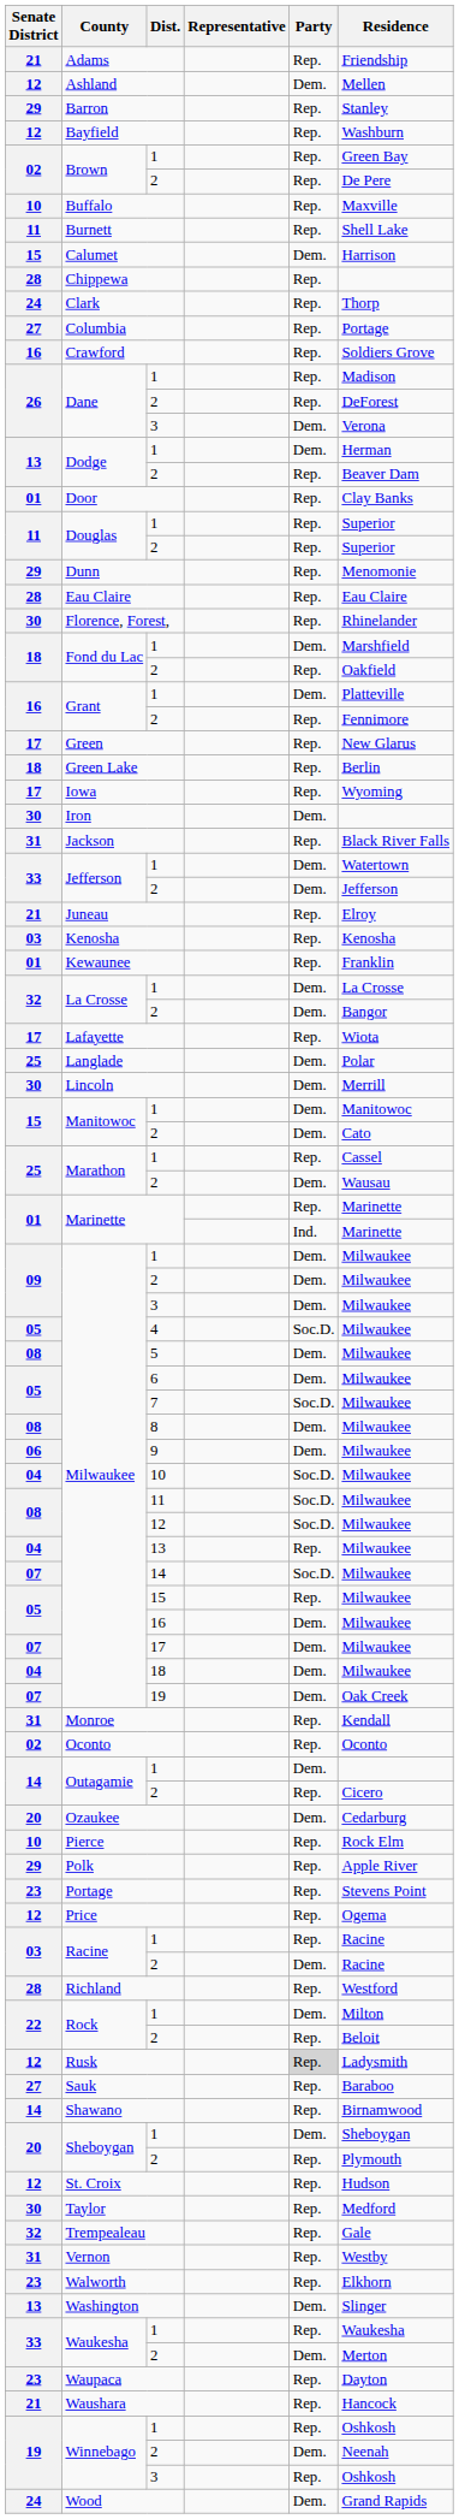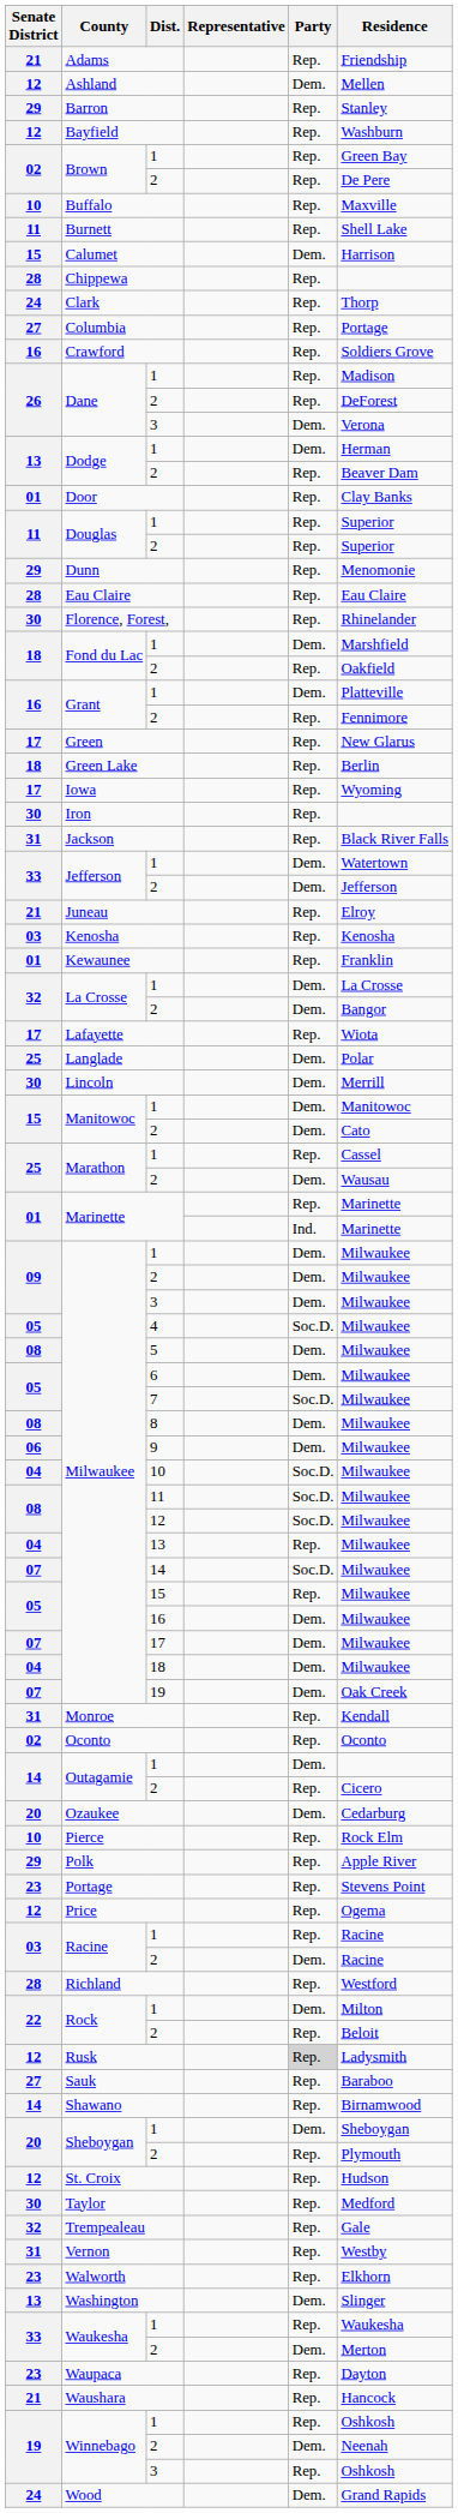 <table class="wikitable sortable">
 <tr>
 <th>Senate<br>District</th>
 <th>County</th>
 <th>Dist.</th>
 <th>Representative</th>
 <th>Party</th>
 <th>Residence</th>
 </tr>
 <tr>
 <th><a href='#'>21</a></th>
 <td text-align="left" colspan="2"><a href='#'>Adams</a> </td>
 <td></td>
 <td>Rep.</td>
 <td><a href='#'>Friendship</a></td>
 </tr>
 <tr>
 <th><a href='#'>12</a></th>
 <td text-align="left" colspan="2"><a href='#'>Ashland</a></td>
 <td></td>
 <td>Dem.</td>
 <td><a href='#'>Mellen</a></td>
 </tr>
 <tr>
 <th><a href='#'>29</a></th>
 <td text-align="left" colspan="2"><a href='#'>Barron</a></td>
 <td></td>
 <td>Rep.</td>
 <td><a href='#'>Stanley</a></td>
 </tr>
 <tr>
 <th><a href='#'>12</a></th>
 <td text-align="left" colspan="2"><a href='#'>Bayfield</a></td>
 <td></td>
 <td>Rep.</td>
 <td><a href='#'>Washburn</a></td>
 </tr>
 <tr>
 <th rowspan="2"><a href='#'>02</a></th>
 <td text-align="left" rowspan="2"><a href='#'>Brown</a></td>
 <td>1</td>
 <td></td>
 <td>Rep.</td>
 <td><a href='#'>Green Bay</a></td>
 </tr>
 <tr>
 <td>2</td>
 <td></td>
 <td>Rep.</td>
 <td><a href='#'>De Pere</a></td>
 </tr>
 <tr>
 <th><a href='#'>10</a></th>
 <td text-align="left" colspan="2"><a href='#'>Buffalo</a> </td>
 <td></td>
 <td>Rep.</td>
 <td><a href='#'>Maxville</a></td>
 </tr>
 <tr>
 <th><a href='#'>11</a></th>
 <td text-align="left" colspan="2"><a href='#'>Burnett</a> </td>
 <td></td>
 <td>Rep.</td>
 <td><a href='#'>Shell Lake</a></td>
 </tr>
 <tr>
 <th><a href='#'>15</a></th>
 <td text-align="left" colspan="2"><a href='#'>Calumet</a></td>
 <td></td>
 <td>Dem.</td>
 <td><a href='#'>Harrison</a></td>
 </tr>
 <tr>
 <th><a href='#'>28</a></th>
 <td text-align="left" colspan="2"><a href='#'>Chippewa</a></td>
 <td></td>
 <td>Rep.</td>
 <td></td>
 </tr>
 <tr>
 <th><a href='#'>24</a></th>
 <td text-align="left" colspan="2"><a href='#'>Clark</a></td>
 <td></td>
 <td>Rep.</td>
 <td><a href='#'>Thorp</a></td>
 </tr>
 <tr>
 <th><a href='#'>27</a></th>
 <td text-align="left" colspan="2"><a href='#'>Columbia</a></td>
 <td></td>
 <td>Rep.</td>
 <td><a href='#'>Portage</a></td>
 </tr>
 <tr>
 <th><a href='#'>16</a></th>
 <td text-align="left" colspan="2"><a href='#'>Crawford</a></td>
 <td></td>
 <td>Rep.</td>
 <td><a href='#'>Soldiers Grove</a></td>
 </tr>
 <tr>
 <th rowspan="3"><a href='#'>26</a></th>
 <td text-align="left" rowspan="3"><a href='#'>Dane</a></td>
 <td>1</td>
 <td></td>
 <td>Rep.</td>
 <td><a href='#'>Madison</a></td>
 </tr>
 <tr>
 <td>2</td>
 <td></td>
 <td>Rep.</td>
 <td><a href='#'>DeForest</a></td>
 </tr>
 <tr>
 <td>3</td>
 <td></td>
 <td>Dem.</td>
 <td><a href='#'>Verona</a></td>
 </tr>
 <tr>
 <th rowspan="2"><a href='#'>13</a></th>
 <td text-align="left" rowspan="2"><a href='#'>Dodge</a></td>
 <td>1</td>
 <td></td>
 <td>Dem.</td>
 <td><a href='#'>Herman</a></td>
 </tr>
 <tr>
 <td>2</td>
 <td></td>
 <td>Rep.</td>
 <td><a href='#'>Beaver Dam</a></td>
 </tr>
 <tr>
 <th><a href='#'>01</a></th>
 <td text-align="left" colspan="2"><a href='#'>Door</a></td>
 <td></td>
 <td>Rep.</td>
 <td><a href='#'>Clay Banks</a></td>
 </tr>
 <tr>
 <th rowspan="2"><a href='#'>11</a></th>
 <td text-align="left" rowspan="2"><a href='#'>Douglas</a></td>
 <td>1</td>
 <td></td>
 <td>Rep.</td>
 <td><a href='#'>Superior</a></td>
 </tr>
 <tr>
 <td>2</td>
 <td></td>
 <td>Rep.</td>
 <td><a href='#'>Superior</a></td>
 </tr>
 <tr>
 <th><a href='#'>29</a></th>
 <td text-align="left" colspan="2"><a href='#'>Dunn</a></td>
 <td></td>
 <td>Rep.</td>
 <td><a href='#'>Menomonie</a></td>
 </tr>
 <tr>
 <th><a href='#'>28</a></th>
 <td text-align="left" colspan="2"><a href='#'>Eau Claire</a></td>
 <td></td>
 <td>Rep.</td>
 <td><a href='#'>Eau Claire</a></td>
 </tr>
 <tr>
 <th><a href='#'>30</a></th>
 <td text-align="left" colspan="2"><a href='#'>Florence</a>, <a href='#'>Forest</a>, </td>
 <td></td>
 <td>Rep.</td>
 <td><a href='#'>Rhinelander</a></td>
 </tr>
 <tr>
 <th rowspan="2"><a href='#'>18</a></th>
 <td text-align="left" rowspan="2"><a href='#'>Fond du Lac</a></td>
 <td>1</td>
 <td></td>
 <td>Dem.</td>
 <td><a href='#'>Marshfield</a></td>
 </tr>
 <tr>
 <td>2</td>
 <td></td>
 <td>Rep.</td>
 <td><a href='#'>Oakfield</a></td>
 </tr>
 <tr>
 <th rowspan="2"><a href='#'>16</a></th>
 <td text-align="left" rowspan="2"><a href='#'>Grant</a></td>
 <td>1</td>
 <td></td>
 <td>Dem.</td>
 <td><a href='#'>Platteville</a></td>
 </tr>
 <tr>
 <td>2</td>
 <td></td>
 <td>Rep.</td>
 <td><a href='#'>Fennimore</a></td>
 </tr>
 <tr>
 <th><a href='#'>17</a></th>
 <td text-align="left" colspan="2"><a href='#'>Green</a></td>
 <td></td>
 <td>Rep.</td>
 <td><a href='#'>New Glarus</a></td>
 </tr>
 <tr>
 <th><a href='#'>18</a></th>
 <td text-align="left" colspan="2"><a href='#'>Green Lake</a></td>
 <td></td>
 <td>Rep.</td>
 <td><a href='#'>Berlin</a></td>
 </tr>
 <tr>
 <th><a href='#'>17</a></th>
 <td text-align="left" colspan="2"><a href='#'>Iowa</a></td>
 <td></td>
 <td>Rep.</td>
 <td><a href='#'>Wyoming</a></td>
 </tr>
 <tr>
 <th><a href='#'>30</a></th>
 <td text-align="left" colspan="2"><a href='#'>Iron</a> </td>
 <td></td>
-<td>Dem.</td>
+<td>Rep.</td>
 <td></td>
 </tr>
 <tr>
 <th><a href='#'>31</a></th>
 <td text-align="left" colspan="2"><a href='#'>Jackson</a></td>
 <td></td>
 <td>Rep.</td>
 <td><a href='#'>Black River Falls</a></td>
 </tr>
 <tr>
 <th rowspan="2"><a href='#'>33</a></th>
 <td text-align="left" rowspan="2"><a href='#'>Jefferson</a></td>
 <td>1</td>
 <td></td>
 <td>Dem.</td>
 <td><a href='#'>Watertown</a></td>
 </tr>
 <tr>
 <td>2</td>
 <td></td>
 <td>Dem.</td>
 <td><a href='#'>Jefferson</a></td>
 </tr>
 <tr>
 <th><a href='#'>21</a></th>
 <td text-align="left" colspan="2"><a href='#'>Juneau</a></td>
 <td></td>
 <td>Rep.</td>
 <td><a href='#'>Elroy</a></td>
 </tr>
 <tr>
 <th><a href='#'>03</a></th>
 <td text-align="left" colspan="2"><a href='#'>Kenosha</a></td>
 <td></td>
 <td>Rep.</td>
 <td><a href='#'>Kenosha</a></td>
 </tr>
 <tr>
 <th><a href='#'>01</a></th>
 <td text-align="left" colspan="2"><a href='#'>Kewaunee</a></td>
 <td></td>
 <td>Rep.</td>
 <td><a href='#'>Franklin</a></td>
 </tr>
 <tr>
 <th rowspan="2"><a href='#'>32</a></th>
 <td text-align="left" rowspan="2"><a href='#'>La Crosse</a></td>
 <td>1</td>
 <td></td>
 <td>Dem.</td>
 <td><a href='#'>La Crosse</a></td>
 </tr>
 <tr>
 <td>2</td>
 <td></td>
 <td>Dem.</td>
 <td><a href='#'>Bangor</a></td>
 </tr>
 <tr>
 <th><a href='#'>17</a></th>
 <td text-align="left" colspan="2"><a href='#'>Lafayette</a></td>
 <td></td>
 <td>Rep.</td>
 <td><a href='#'>Wiota</a></td>
 </tr>
 <tr>
 <th><a href='#'>25</a></th>
 <td text-align="left" colspan="2"><a href='#'>Langlade</a></td>
 <td></td>
 <td>Dem.</td>
 <td><a href='#'>Polar</a></td>
 </tr>
 <tr>
 <th><a href='#'>30</a></th>
 <td text-align="left" colspan="2"><a href='#'>Lincoln</a></td>
 <td></td>
 <td>Dem.</td>
 <td><a href='#'>Merrill</a></td>
 </tr>
 <tr>
 <th rowspan="2"><a href='#'>15</a></th>
 <td text-align="left" rowspan="2"><a href='#'>Manitowoc</a></td>
 <td>1</td>
 <td></td>
 <td>Dem.</td>
 <td><a href='#'>Manitowoc</a></td>
 </tr>
 <tr>
 <td>2</td>
 <td></td>
 <td>Dem.</td>
 <td><a href='#'>Cato</a></td>
 </tr>
 <tr>
 <th rowspan="2"><a href='#'>25</a></th>
 <td text-align="left" rowspan="2"><a href='#'>Marathon</a></td>
 <td>1</td>
 <td></td>
 <td>Rep.</td>
 <td><a href='#'>Cassel</a></td>
 </tr>
 <tr>
 <td>2</td>
 <td></td>
 <td>Dem.</td>
 <td><a href='#'>Wausau</a></td>
 </tr>
 <tr>
 <th rowspan="2"><a href='#'>01</a></th>
 <td rowspan="2" text-align="left" colspan="2"><a href='#'>Marinette</a></td>
 <td> </td>
 <td>Rep.</td>
 <td><a href='#'>Marinette</a></td>
 </tr>
 <tr>
 <td> </td>
 <td>Ind.</td>
 <td><a href='#'>Marinette</a></td>
 </tr>
 <tr>
 <th rowspan="3"><a href='#'>09</a></th>
 <td text-align="left" rowspan="19"><a href='#'>Milwaukee</a></td>
 <td>1</td>
 <td></td>
 <td>Dem.</td>
 <td><a href='#'>Milwaukee</a></td>
 </tr>
 <tr>
 <td>2</td>
 <td></td>
 <td>Dem.</td>
 <td><a href='#'>Milwaukee</a></td>
 </tr>
 <tr>
 <td>3</td>
 <td></td>
 <td>Dem.</td>
 <td><a href='#'>Milwaukee</a></td>
 </tr>
 <tr>
 <th><a href='#'>05</a></th>
 <td>4</td>
 <td></td>
 <td>Soc.D.</td>
 <td><a href='#'>Milwaukee</a></td>
 </tr>
 <tr>
 <th><a href='#'>08</a></th>
 <td>5</td>
 <td></td>
 <td>Dem.</td>
 <td><a href='#'>Milwaukee</a></td>
 </tr>
 <tr>
 <th rowspan="2"><a href='#'>05</a></th>
 <td>6</td>
 <td></td>
 <td>Dem.</td>
 <td><a href='#'>Milwaukee</a></td>
 </tr>
 <tr>
 <td>7</td>
 <td></td>
 <td>Soc.D.</td>
 <td><a href='#'>Milwaukee</a></td>
 </tr>
 <tr>
 <th><a href='#'>08</a></th>
 <td>8</td>
 <td></td>
 <td>Dem.</td>
 <td><a href='#'>Milwaukee</a></td>
 </tr>
 <tr>
 <th><a href='#'>06</a></th>
 <td>9</td>
 <td></td>
 <td>Dem.</td>
 <td><a href='#'>Milwaukee</a></td>
 </tr>
 <tr>
 <th><a href='#'>04</a></th>
 <td>10</td>
 <td></td>
 <td>Soc.D.</td>
 <td><a href='#'>Milwaukee</a></td>
 </tr>
 <tr>
 <th rowspan="2"><a href='#'>08</a></th>
 <td>11</td>
 <td></td>
 <td>Soc.D.</td>
 <td><a href='#'>Milwaukee</a></td>
 </tr>
 <tr>
 <td>12</td>
 <td></td>
 <td>Soc.D.</td>
 <td><a href='#'>Milwaukee</a></td>
 </tr>
 <tr>
 <th><a href='#'>04</a></th>
 <td>13</td>
 <td></td>
 <td>Rep.</td>
 <td><a href='#'>Milwaukee</a></td>
 </tr>
 <tr>
 <th><a href='#'>07</a></th>
 <td>14</td>
 <td></td>
 <td>Soc.D.</td>
 <td><a href='#'>Milwaukee</a></td>
 </tr>
 <tr>
 <th rowspan="2"><a href='#'>05</a></th>
 <td>15</td>
 <td></td>
 <td>Rep.</td>
 <td><a href='#'>Milwaukee</a></td>
 </tr>
 <tr>
 <td>16</td>
 <td></td>
 <td>Dem.</td>
 <td><a href='#'>Milwaukee</a></td>
 </tr>
 <tr>
 <th><a href='#'>07</a></th>
 <td>17</td>
 <td></td>
 <td>Dem.</td>
 <td><a href='#'>Milwaukee</a></td>
 </tr>
 <tr>
 <th><a href='#'>04</a></th>
 <td>18</td>
 <td></td>
 <td>Dem.</td>
 <td><a href='#'>Milwaukee</a></td>
 </tr>
 <tr>
 <th><a href='#'>07</a></th>
 <td>19</td>
 <td></td>
 <td>Dem.</td>
 <td><a href='#'>Oak Creek</a></td>
 </tr>
 <tr>
 <th><a href='#'>31</a></th>
 <td text-align="left" colspan="2"><a href='#'>Monroe</a></td>
 <td></td>
 <td>Rep.</td>
 <td><a href='#'>Kendall</a></td>
 </tr>
 <tr>
 <th><a href='#'>02</a></th>
 <td text-align="left" colspan="2"><a href='#'>Oconto</a></td>
 <td></td>
 <td>Rep.</td>
 <td><a href='#'>Oconto</a></td>
 </tr>
 <tr>
 <th rowspan="2"><a href='#'>14</a></th>
 <td text-align="left" rowspan="2"><a href='#'>Outagamie</a></td>
 <td>1</td>
 <td></td>
 <td>Dem.</td>
 <td></td>
 </tr>
 <tr>
 <td>2</td>
 <td></td>
 <td>Rep.</td>
 <td><a href='#'>Cicero</a></td>
 </tr>
 <tr>
 <th><a href='#'>20</a></th>
 <td text-align="left" colspan="2"><a href='#'>Ozaukee</a></td>
 <td></td>
 <td>Dem.</td>
 <td><a href='#'>Cedarburg</a></td>
 </tr>
 <tr>
 <th><a href='#'>10</a></th>
 <td text-align="left" colspan="2"><a href='#'>Pierce</a></td>
 <td></td>
 <td>Rep.</td>
 <td><a href='#'>Rock Elm</a></td>
 </tr>
 <tr>
 <th><a href='#'>29</a></th>
 <td text-align="left" colspan="2"><a href='#'>Polk</a></td>
 <td></td>
 <td>Rep.</td>
 <td><a href='#'>Apple River</a></td>
 </tr>
 <tr>
 <th><a href='#'>23</a></th>
 <td text-align="left" colspan="2"><a href='#'>Portage</a></td>
 <td></td>
 <td>Rep.</td>
 <td><a href='#'>Stevens Point</a></td>
 </tr>
 <tr>
 <th><a href='#'>12</a></th>
 <td text-align="left" colspan="2"><a href='#'>Price</a></td>
 <td></td>
 <td>Rep.</td>
 <td><a href='#'>Ogema</a></td>
 </tr>
 <tr>
 <th rowspan="2"><a href='#'>03</a></th>
 <td text-align="left" rowspan="2"><a href='#'>Racine</a></td>
 <td>1</td>
 <td></td>
 <td>Rep.</td>
 <td><a href='#'>Racine</a></td>
 </tr>
 <tr>
 <td>2</td>
 <td></td>
 <td>Dem.</td>
 <td><a href='#'>Racine</a></td>
 </tr>
 <tr>
 <th><a href='#'>28</a></th>
 <td text-align="left" colspan="2"><a href='#'>Richland</a></td>
 <td></td>
 <td>Rep.</td>
 <td><a href='#'>Westford</a></td>
 </tr>
 <tr>
 <th rowspan="2"><a href='#'>22</a></th>
 <td text-align="left" rowspan="2"><a href='#'>Rock</a></td>
 <td>1</td>
 <td></td>
 <td>Dem.</td>
 <td><a href='#'>Milton</a></td>
 </tr>
 <tr>
 <td>2</td>
 <td></td>
 <td>Rep.</td>
 <td><a href='#'>Beloit</a></td>
 </tr>
 <tr>
 <th><a href='#'>12</a></th>
 <td text-align="left" colspan="2"><a href='#'>Rusk</a> </td>
 <td></td>
 <td style="background: lightgrey;">Rep.</td>
 <td><a href='#'>Ladysmith</a></td>
 </tr>
 <tr>
 <th><a href='#'>27</a></th>
 <td text-align="left" colspan="2"><a href='#'>Sauk</a></td>
 <td></td>
 <td>Rep.</td>
 <td><a href='#'>Baraboo</a></td>
 </tr>
 <tr>
 <th><a href='#'>14</a></th>
 <td text-align="left" colspan="2"><a href='#'>Shawano</a></td>
 <td></td>
 <td>Rep.</td>
 <td><a href='#'>Birnamwood</a></td>
 </tr>
 <tr>
 <th rowspan="2"><a href='#'>20</a></th>
 <td text-align="left" rowspan="2"><a href='#'>Sheboygan</a></td>
 <td>1</td>
 <td></td>
 <td>Dem.</td>
 <td><a href='#'>Sheboygan</a></td>
 </tr>
 <tr>
 <td>2</td>
 <td></td>
 <td>Rep.</td>
 <td><a href='#'>Plymouth</a></td>
 </tr>
 <tr>
 <th><a href='#'>12</a></th>
 <td text-align="left" colspan="2"><a href='#'>St. Croix</a></td>
 <td></td>
 <td>Rep.</td>
 <td><a href='#'>Hudson</a></td>
 </tr>
 <tr>
 <th><a href='#'>30</a></th>
 <td text-align="left" colspan="2"><a href='#'>Taylor</a></td>
 <td></td>
 <td>Rep.</td>
 <td><a href='#'>Medford</a></td>
 </tr>
 <tr>
 <th><a href='#'>32</a></th>
 <td text-align="left" colspan="2"><a href='#'>Trempealeau</a></td>
 <td></td>
 <td>Rep.</td>
 <td><a href='#'>Gale</a></td>
 </tr>
 <tr>
 <th><a href='#'>31</a></th>
 <td text-align="left" colspan="2"><a href='#'>Vernon</a></td>
 <td></td>
 <td>Rep.</td>
 <td><a href='#'>Westby</a></td>
 </tr>
 <tr>
 <th><a href='#'>23</a></th>
 <td text-align="left" colspan="2"><a href='#'>Walworth</a></td>
 <td></td>
 <td>Rep.</td>
 <td><a href='#'>Elkhorn</a></td>
 </tr>
 <tr>
 <th><a href='#'>13</a></th>
 <td text-align="left" colspan="2"><a href='#'>Washington</a></td>
 <td></td>
 <td>Dem.</td>
 <td><a href='#'>Slinger</a></td>
 </tr>
 <tr>
 <th rowspan="2"><a href='#'>33</a></th>
 <td text-align="left" rowspan="2"><a href='#'>Waukesha</a></td>
 <td>1</td>
 <td></td>
 <td>Rep.</td>
 <td><a href='#'>Waukesha</a></td>
 </tr>
 <tr>
 <td>2</td>
 <td></td>
 <td>Dem.</td>
 <td><a href='#'>Merton</a></td>
 </tr>
 <tr>
 <th><a href='#'>23</a></th>
 <td text-align="left" colspan="2"><a href='#'>Waupaca</a></td>
 <td></td>
 <td>Rep.</td>
 <td><a href='#'>Dayton</a></td>
 </tr>
 <tr>
 <th><a href='#'>21</a></th>
 <td text-align="left" colspan="2"><a href='#'>Waushara</a></td>
 <td></td>
 <td>Rep.</td>
 <td><a href='#'>Hancock</a></td>
 </tr>
 <tr>
 <th rowspan="3"><a href='#'>19</a></th>
 <td text-align="left" rowspan="3"><a href='#'>Winnebago</a></td>
 <td>1</td>
 <td></td>
 <td>Rep.</td>
 <td><a href='#'>Oshkosh</a></td>
 </tr>
 <tr>
 <td>2</td>
 <td></td>
 <td>Dem.</td>
 <td><a href='#'>Neenah</a></td>
 </tr>
 <tr>
 <td>3</td>
 <td></td>
 <td>Rep.</td>
 <td><a href='#'>Oshkosh</a></td>
 </tr>
 <tr>
 <th><a href='#'>24</a></th>
 <td text-align="left" colspan="2"><a href='#'>Wood</a></td>
 <td></td>
 <td>Dem.</td>
 <td><a href='#'>Grand Rapids</a></td>
 </tr>
 </table>
